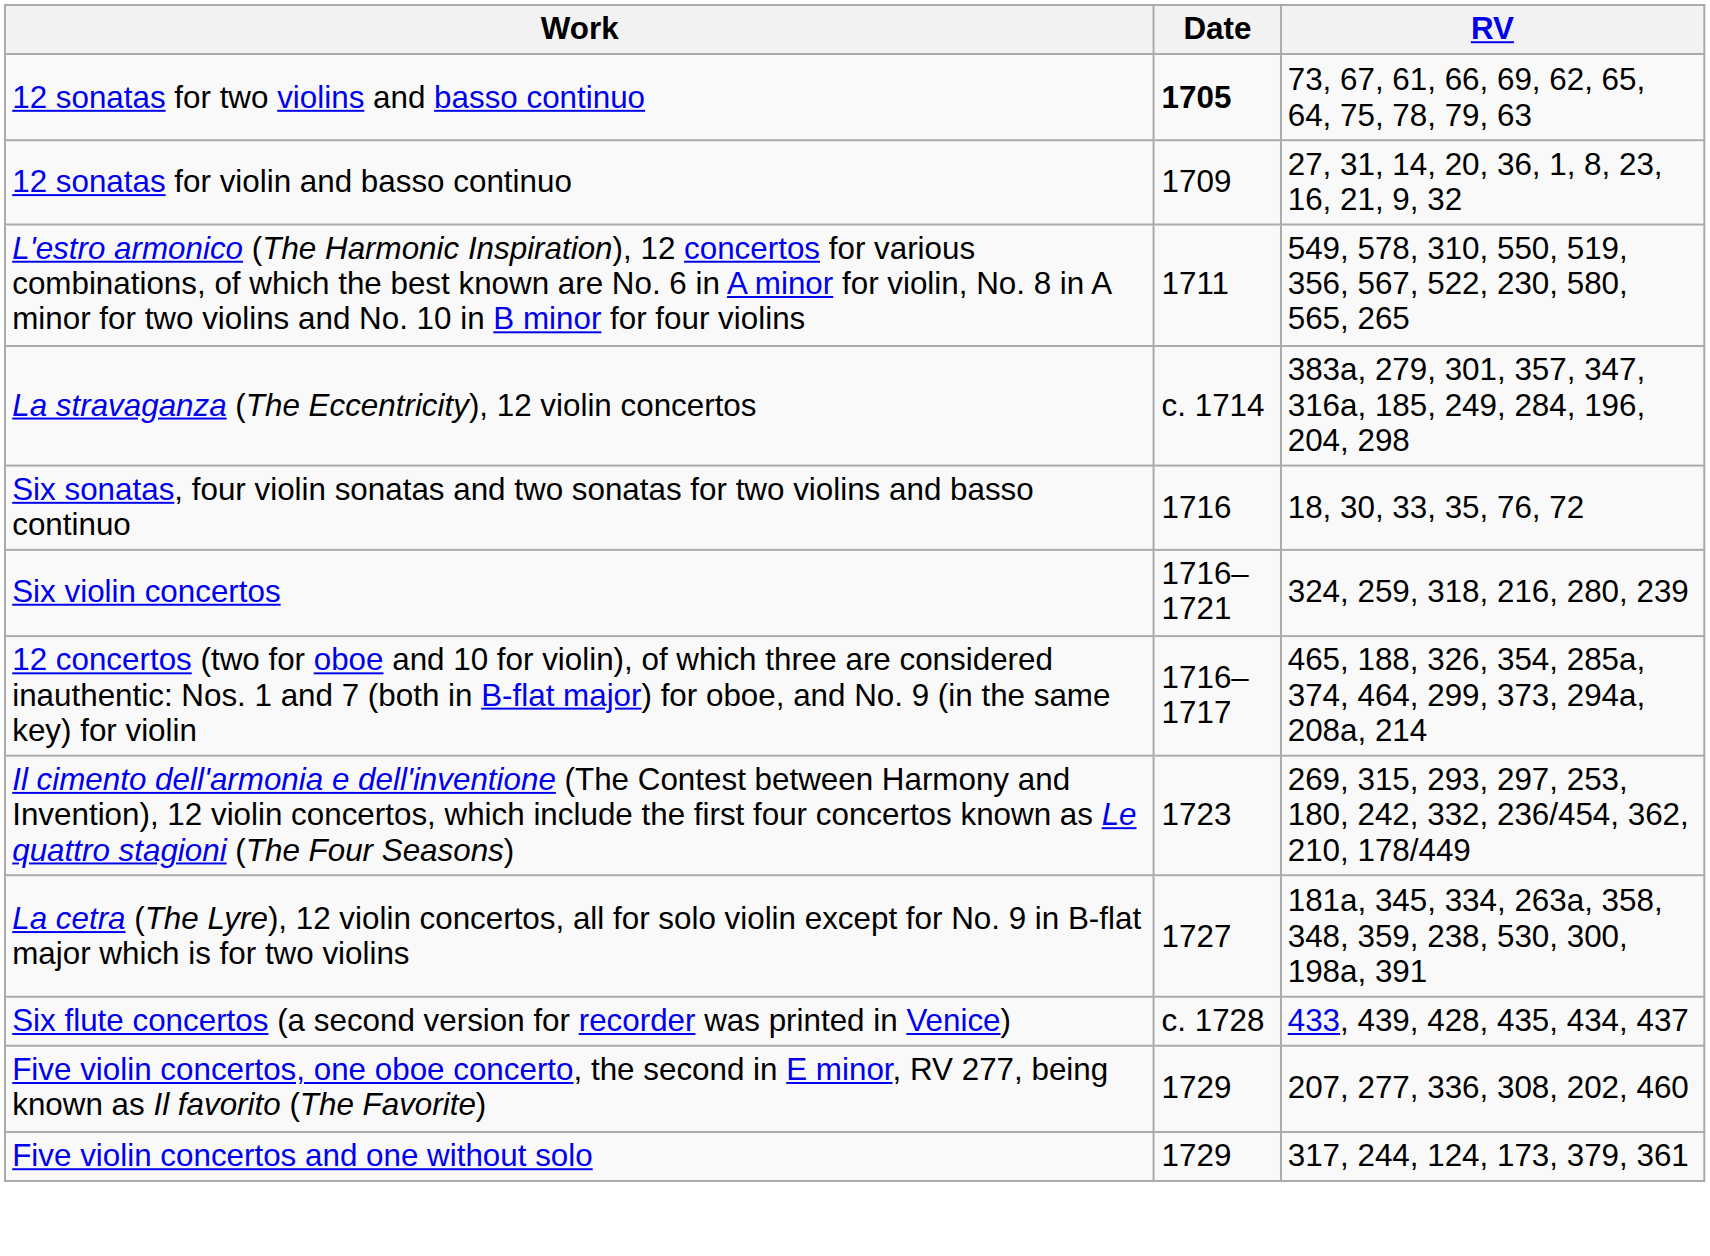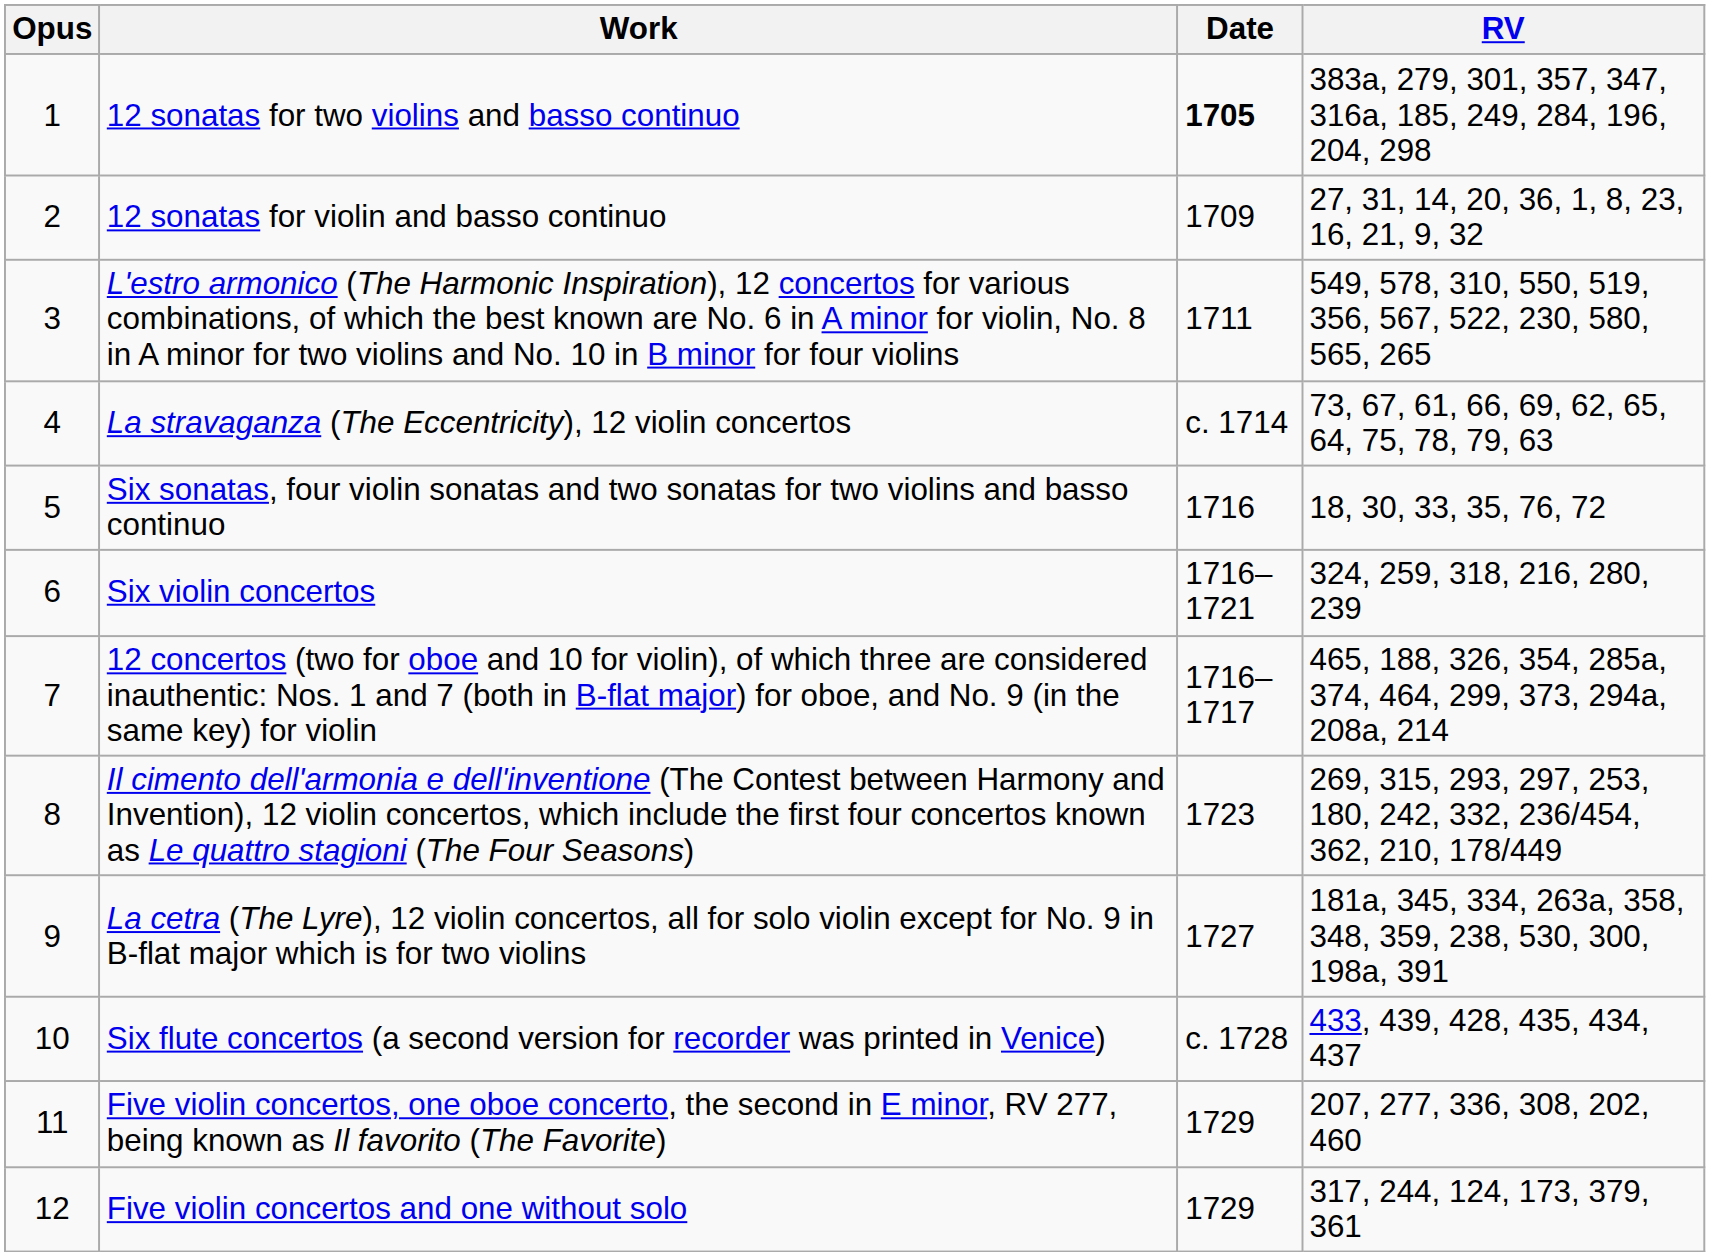 <table class="wikitable sortable">
 <tr>
+<th>Opus</th>
 <th class="unsortable">Work</th>
 <th>Date</th>
 <th><a href='#'>RV</a></th>
 </tr>
 <tr>
+<td align="center">1</td>
 <td><a href='#'>12 sonatas</a> for two <a href='#'>violins</a> and <a href='#'>basso continuo</a></td>
 <td><strong>1705</strong></td>
-<td>73, 67, 61, 66, 69, 62, 65, 64, 75, 78, 79, 63</td>
+<td>383a, 279, 301, 357, 347, 316a, 185, 249, 284, 196, 204, 298</td>
 </tr>
 <tr>
+<td align="center">2</td>
 <td><a href='#'>12 sonatas</a> for violin and basso continuo</td>
 <td>1709</td>
 <td>27, 31, 14, 20, 36, 1, 8, 23, 16, 21, 9, 32</td>
 </tr>
 <tr>
+<td align="center">3</td>
 <td><em><a href='#'>L'estro armonico</a></em> (<em>The Harmonic Inspiration</em>), 12 <a href='#'>concertos</a> for various combinations, of which the best known are No. 6 in <a href='#'>A minor</a> for violin, No. 8 in A minor for two violins and No. 10 in <a href='#'>B minor</a> for four violins</td>
 <td>1711</td>
 <td>549, 578, 310, 550, 519, 356, 567, 522, 230, 580, 565, 265</td>
 </tr>
 <tr>
+<td align="center">4</td>
 <td><em><a href='#'>La stravaganza</a></em> (<em>The Eccentricity</em>), 12 violin concertos</td>
 <td> c. 1714</td>
-<td>383a, 279, 301, 357, 347, 316a, 185, 249, 284, 196, 204, 298</td>
+<td>73, 67, 61, 66, 69, 62, 65, 64, 75, 78, 79, 63</td>
 </tr>
 <tr>
+<td align="center">5</td>
 <td><a href='#'>Six sonatas</a>, four violin sonatas and two sonatas for two violins and basso continuo</td>
 <td>1716</td>
 <td>18, 30, 33, 35, 76, 72</td>
 </tr>
 <tr>
+<td align="center">6</td>
 <td><a href='#'>Six violin concertos</a></td>
 <td>1716–1721</td>
 <td>324, 259, 318, 216, 280, 239</td>
 </tr>
 <tr>
+<td align="center">7</td>
 <td><a href='#'>12 concertos</a> (two for <a href='#'>oboe</a> and 10 for violin), of which three are considered inauthentic: Nos. 1 and 7 (both in <a href='#'>B-flat major</a>) for oboe, and No. 9 (in the same key) for violin</td>
 <td>1716–1717</td>
 <td>465, 188, 326, 354, 285a, 374, 464, 299, 373, 294a, 208a, 214</td>
 </tr>
 <tr>
+<td align="center">8</td>
 <td><em><a href='#'>Il cimento dell'armonia e dell'inventione</a></em> (The Contest between Harmony and Invention), 12 violin concertos, which include the first four concertos known as <a href='#'><em>Le quattro stagioni</em></a> (<em>The Four Seasons</em>)</td>
 <td>1723</td>
 <td>269, 315, 293, 297, 253, 180, 242, 332, 236/454, 362, 210, 178/449</td>
 </tr>
 <tr>
+<td align="center">9</td>
 <td><a href='#'><em>La cetra</em></a> (<em>The Lyre</em>), 12 violin concertos, all for solo violin except for No. 9 in B-flat major which is for two violins</td>
 <td>1727</td>
 <td>181a, 345, 334, 263a, 358, 348, 359, 238, 530, 300, 198a, 391</td>
 </tr>
 <tr>
+<td align="center">10</td>
 <td><a href='#'>Six flute concertos</a> (a second version for <a href='#'>recorder</a> was printed in <a href='#'>Venice</a>)</td>
 <td> c. 1728</td>
 <td><a href='#'>433</a>, 439, 428, 435, 434, 437</td>
 </tr>
 <tr>
+<td align="center">11</td>
 <td><a href='#'>Five violin concertos, one oboe concerto</a>, the second in <a href='#'>E minor</a>, RV 277, being known as <em>Il favorito</em> (<em>The Favorite</em>)</td>
 <td>1729</td>
 <td>207, 277, 336, 308, 202, 460</td>
 </tr>
 <tr>
+<td align="center">12</td>
 <td><a href='#'>Five violin concertos and one without solo</a></td>
 <td>1729</td>
 <td>317, 244, 124, 173, 379, 361</td>
 </tr>
 </table>
